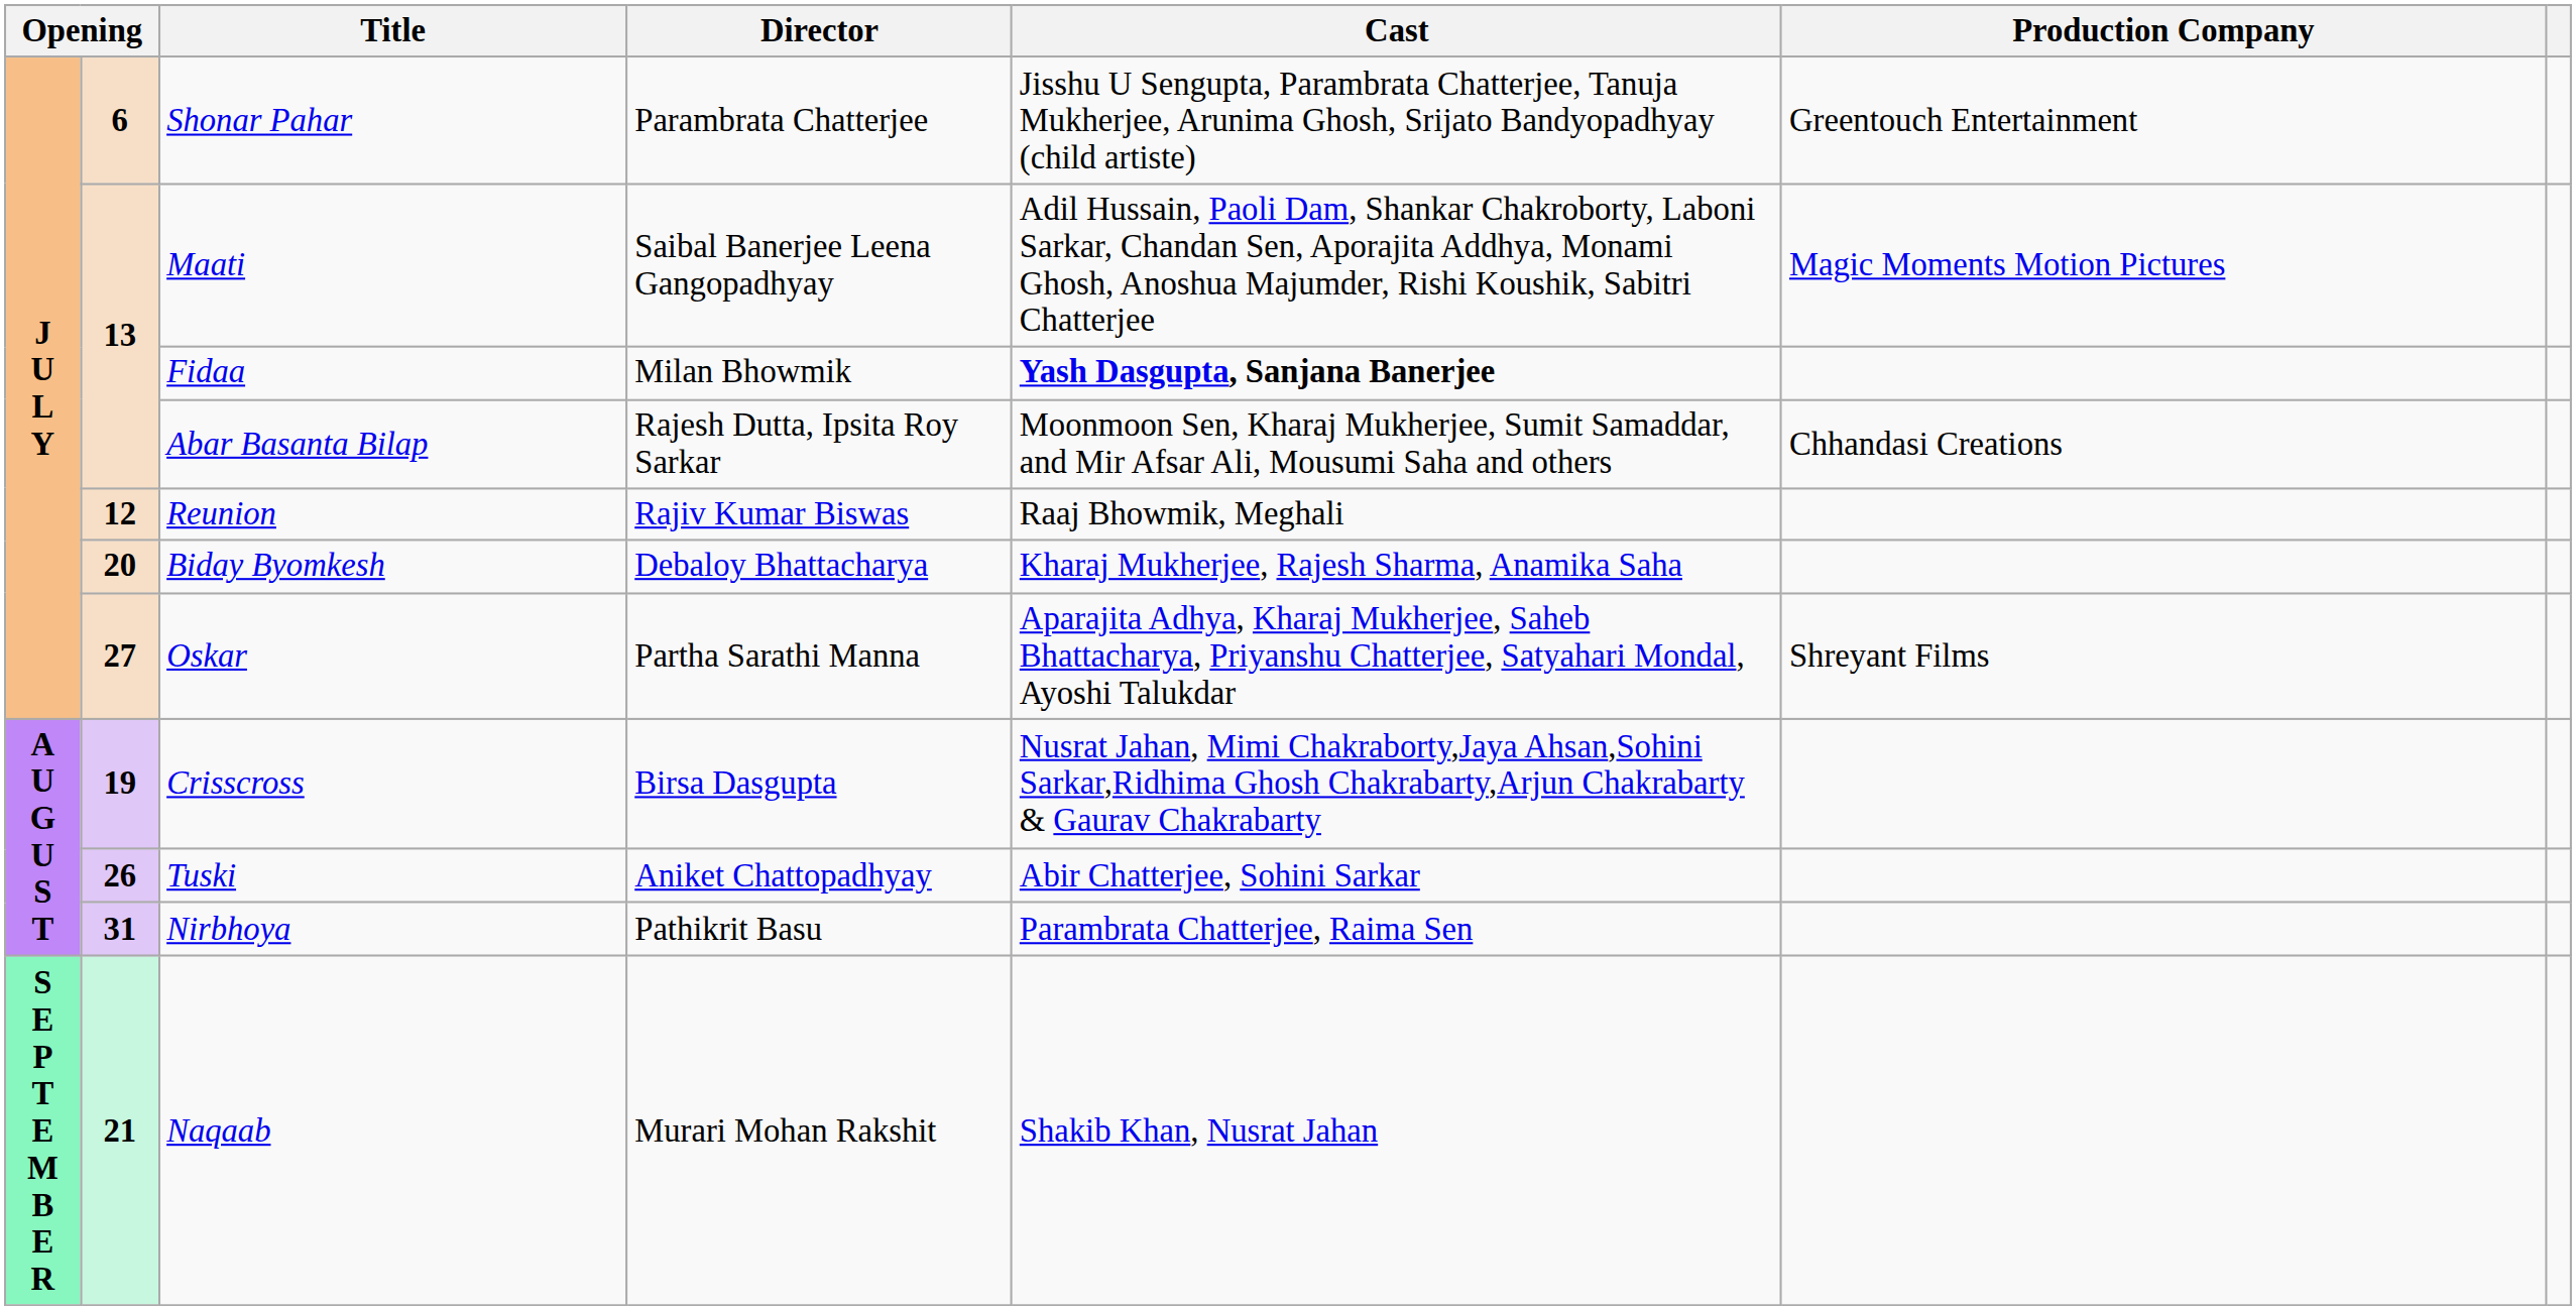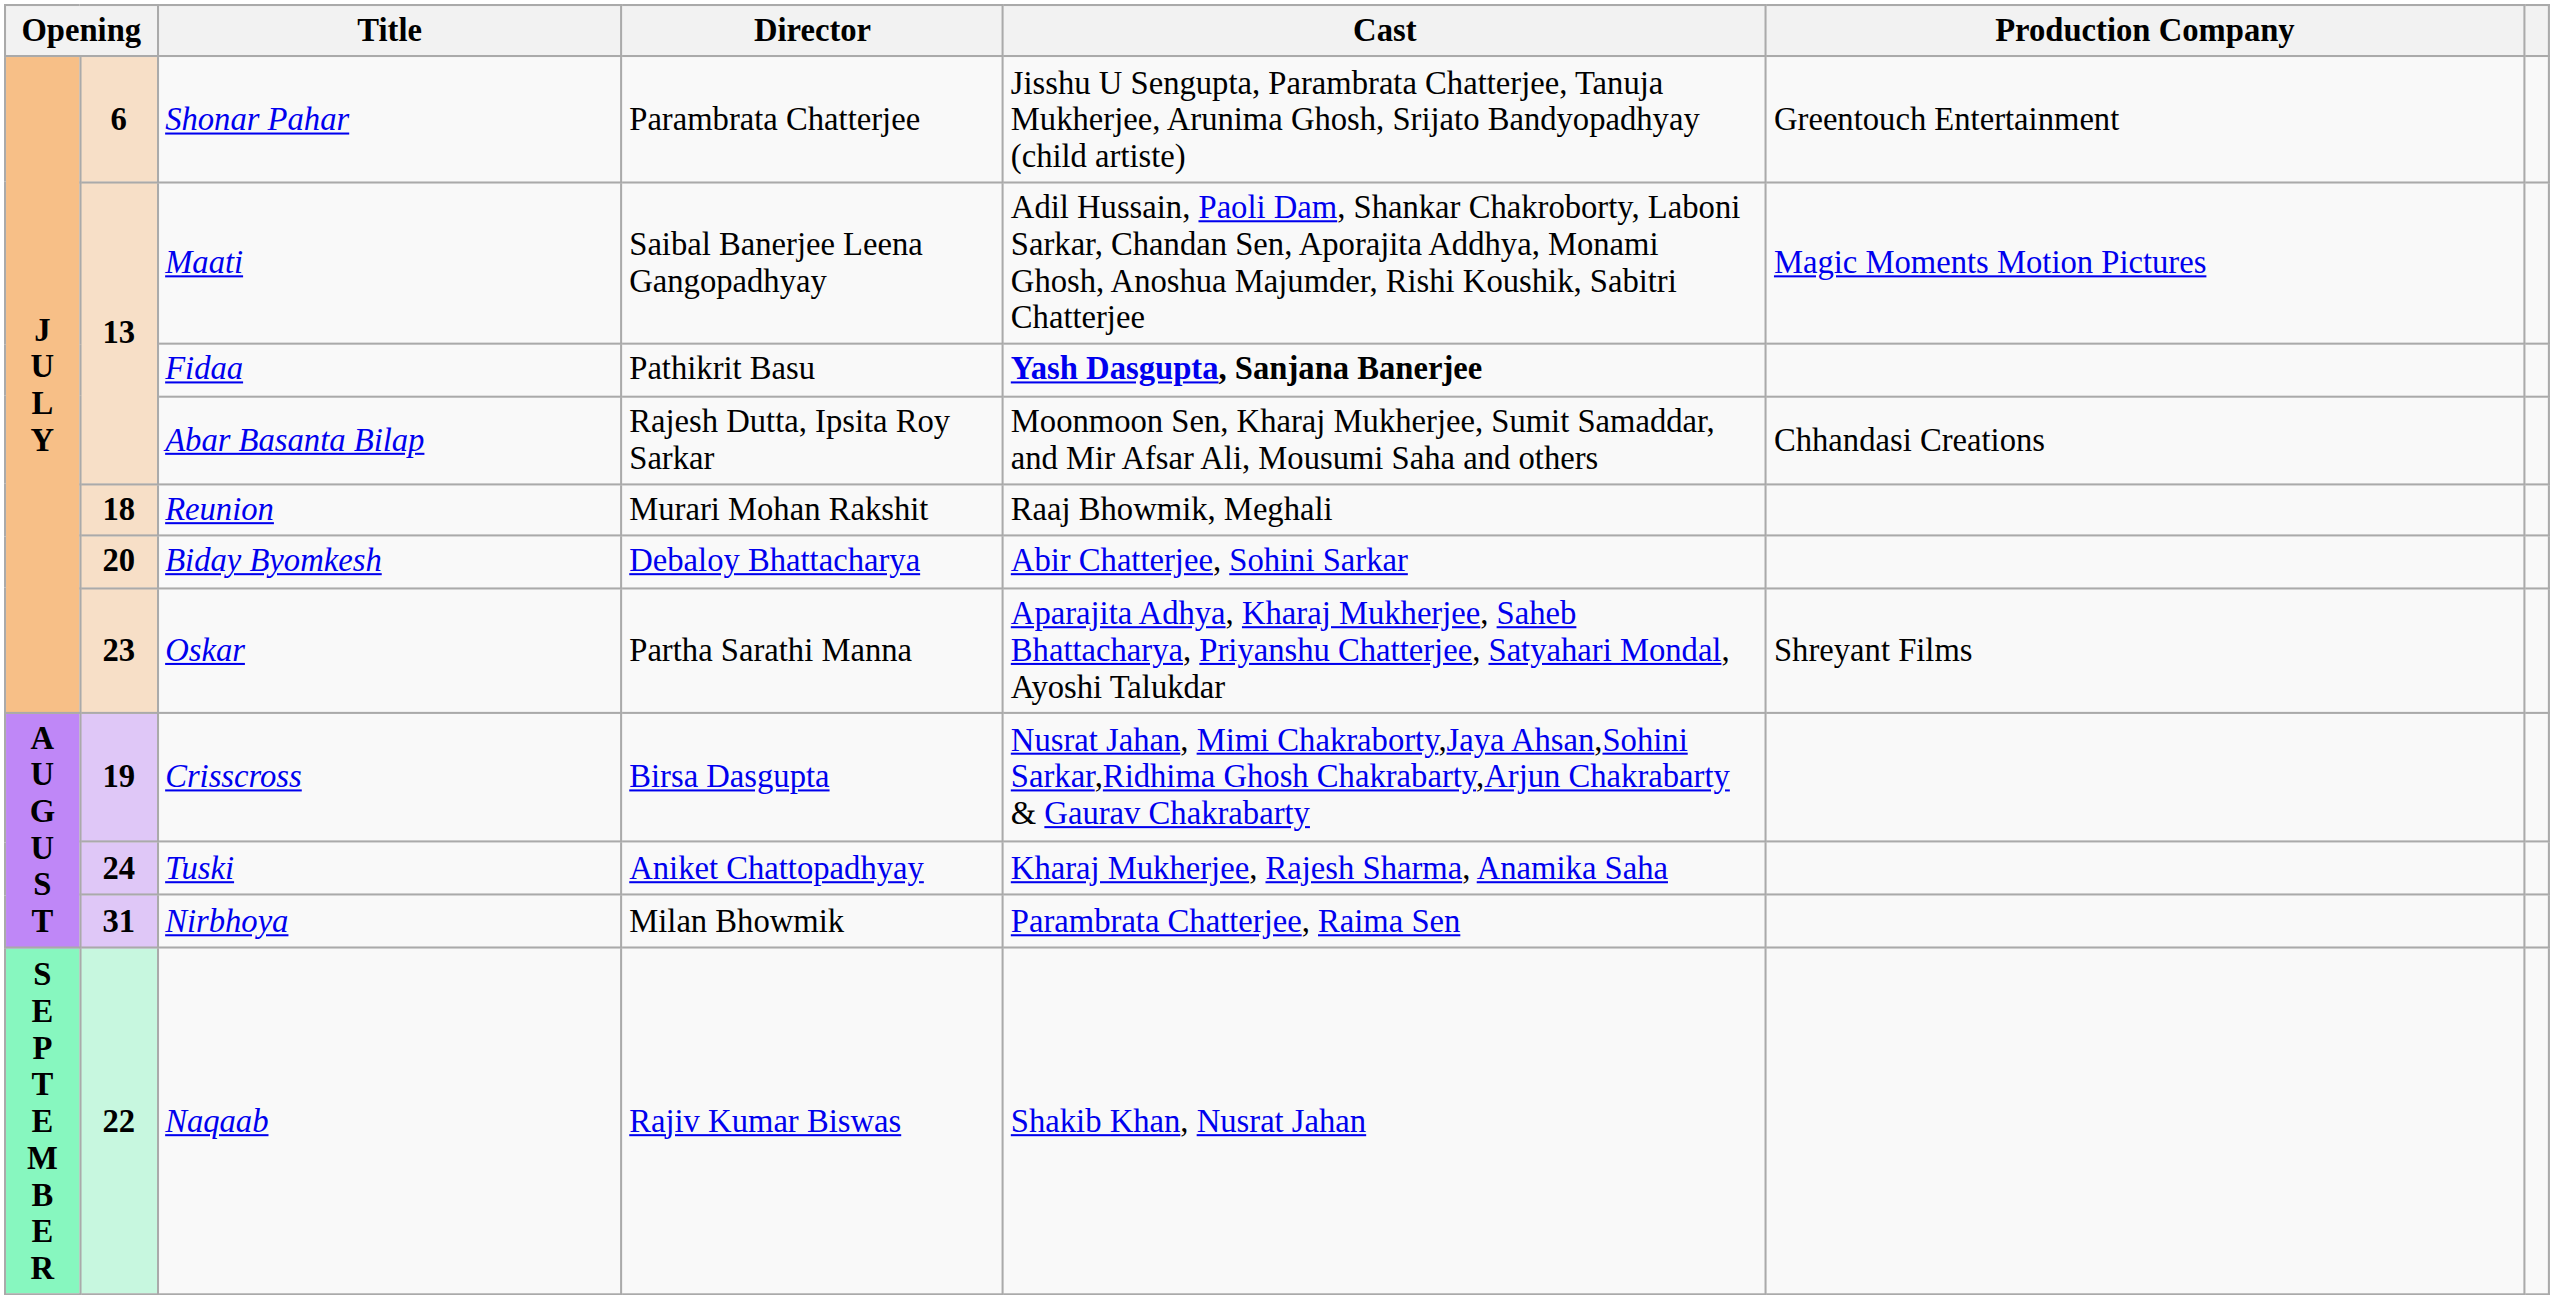 <table class="wikitable sortable">
 <tr>
 <th colspan="2" style="width:6%;">Opening</th>
 <th>Title</th>
 <th style="width:15%;">Director</th>
 <th style="width:30%;">Cast</th>
 <th>Production Company</th>
 <th></th>
 </tr>
 <tr>
 <th rowspan="7" style="text-align:center; background:#f7bf87">J<br>U<br>L<br>Y</th>
 <td rowspan="1" style="text-align:center; background:#f7dfc7"><strong>6</strong></td>
 <td><em><a href='#'>Shonar Pahar</a></em></td>
 <td>Parambrata Chatterjee</td>
 <td>Jisshu U Sengupta, Parambrata Chatterjee, Tanuja Mukherjee, Arunima Ghosh, Srijato Bandyopadhyay (child artiste)</td>
 <td>Greentouch Entertainment</td>
 <td></td>
 </tr>
 <tr>
 <td rowspan="3" style="text-align:center; background:#f7dfc7"><strong>13</strong></td>
 <td><em><a href='#'>Maati</a></em></td>
 <td>Saibal Banerjee Leena Gangopadhyay</td>
 <td>Adil Hussain, <a href='#'>Paoli Dam</a>, Shankar Chakroborty, Laboni Sarkar, Chandan Sen, Aporajita Addhya, Monami Ghosh, Anoshua Majumder, Rishi Koushik, Sabitri Chatterjee</td>
 <td><a href='#'>Magic Moments Motion Pictures</a></td>
 <td></td>
 </tr>
 <tr>
 <td><em><a href='#'>Fidaa</a></em></td>
-<td>Milan Bhowmik</td>
+<td>Pathikrit Basu</td>
 <td><strong><a href='#'>Yash Dasgupta</a>, Sanjana Banerjee</strong></td>
 <td></td>
 <td></td>
 </tr>
 <tr>
 <td><em><a href='#'>Abar Basanta Bilap</a></em></td>
 <td>Rajesh Dutta, Ipsita Roy Sarkar</td>
 <td>Moonmoon Sen, Kharaj Mukherjee, Sumit Samaddar, and Mir Afsar Ali, Mousumi Saha and others</td>
 <td>Chhandasi Creations</td>
 <td></td>
 </tr>
 <tr>
-<td rowspan="1" style="text-align:center; background:#f7dfc7"><strong>12</strong></td>
+<td rowspan="1" style="text-align:center; background:#f7dfc7"><strong>18</strong></td>
 <td><em><a href='#'>Reunion</a></em></td>
-<td><a href='#'>Rajiv Kumar Biswas</a></td>
+<td>Murari Mohan Rakshit</td>
 <td>Raaj Bhowmik, Meghali</td>
 <td></td>
 <td></td>
 </tr>
 <tr>
 <td rowspan="1" style="text-align:center; background:#f7dfc7"><strong>20</strong></td>
 <td><em><a href='#'>Biday Byomkesh</a></em></td>
 <td><a href='#'>Debaloy Bhattacharya</a></td>
-<td><a href='#'>Kharaj Mukherjee</a>, <a href='#'>Rajesh Sharma</a>, <a href='#'>Anamika Saha</a></td>
+<td><a href='#'>Abir Chatterjee</a>, <a href='#'>Sohini Sarkar</a></td>
 <td></td>
 <td></td>
 </tr>
 <tr>
-<td rowspan="1" style="text-align:center; background:#f7dfc7"><strong>27</strong></td>
+<td rowspan="1" style="text-align:center; background:#f7dfc7"><strong>23</strong></td>
 <td><em><a href='#'>Oskar</a></em></td>
 <td>Partha Sarathi Manna</td>
 <td><a href='#'>Aparajita Adhya</a>, <a href='#'>Kharaj Mukherjee</a>, <a href='#'>Saheb Bhattacharya</a>, <a href='#'>Priyanshu Chatterjee</a>, <a href='#'>Satyahari Mondal</a>, Ayoshi Talukdar</td>
 <td>Shreyant Films</td>
 <td></td>
 </tr>
 <tr>
 <th rowspan="3" style="text-align:center; background:#bf87f7">A<br>U<br>G<br>U<br>S<br>T</th>
 <td rowspan="1" style="text-align:center; background:#dfc7f7"><strong>19</strong></td>
 <td><em><a href='#'>Crisscross</a></em></td>
 <td><a href='#'>Birsa Dasgupta</a></td>
 <td><a href='#'>Nusrat Jahan</a>, <a href='#'>Mimi Chakraborty</a>,<a href='#'>Jaya Ahsan</a>,<a href='#'>Sohini Sarkar</a>,<a href='#'>Ridhima Ghosh Chakrabarty</a>,<a href='#'>Arjun Chakrabarty</a> & <a href='#'>Gaurav Chakrabarty</a></td>
 <td></td>
 <td></td>
 </tr>
 <tr>
-<td rowspan="1" style="text-align:center; background:#dfc7f7"><strong>26</strong></td>
+<td rowspan="1" style="text-align:center; background:#dfc7f7"><strong>24</strong></td>
 <td><em><a href='#'>Tuski</a></em></td>
 <td><a href='#'>Aniket Chattopadhyay</a></td>
-<td><a href='#'>Abir Chatterjee</a>, <a href='#'>Sohini Sarkar</a></td>
+<td><a href='#'>Kharaj Mukherjee</a>, <a href='#'>Rajesh Sharma</a>, <a href='#'>Anamika Saha</a></td>
 <td></td>
 <td></td>
 </tr>
 <tr>
 <td rowspan="1" style="text-align:center; background:#dfc7f7"><strong>31</strong></td>
 <td><em><a href='#'>Nirbhoya</a></em></td>
-<td>Pathikrit Basu</td>
+<td>Milan Bhowmik</td>
 <td><a href='#'>Parambrata Chatterjee</a>, <a href='#'>Raima Sen</a></td>
 <td></td>
 <td></td>
 </tr>
 <tr>
 <th rowspan="10" style="text-align:center; background:#87f7bf">S<br>E<br>P<br>T<br>E<br>M<br>B<br>E<br>R</th>
-<td rowspan="1" style="text-align:center; background:#c7f7df"><strong>21</strong></td>
+<td rowspan="1" style="text-align:center; background:#c7f7df"><strong>22</strong></td>
 <td><em><a href='#'>Naqaab</a></em></td>
-<td>Murari Mohan Rakshit</td>
+<td><a href='#'>Rajiv Kumar Biswas</a></td>
 <td><a href='#'>Shakib Khan</a>, <a href='#'>Nusrat Jahan</a></td>
 <td></td>
 <td></td>
 </tr>
 </table>
